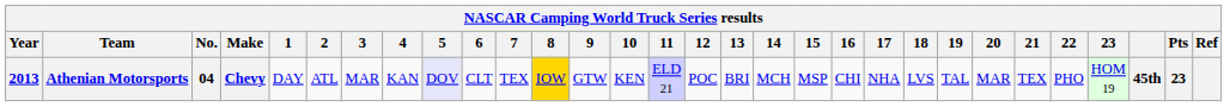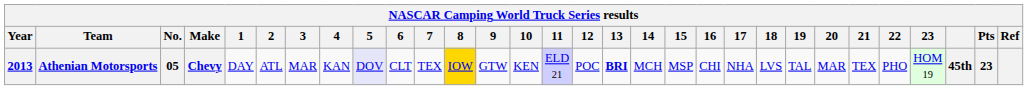 <table class="wikitable" style="text-align:center; font-size:75%">
 <tr>
 <th colspan=45><a href='#'>NASCAR Camping World Truck Series</a> results</th>
 </tr>
 <tr>
 <th>Year</th>
 <th>Team</th>
 <th>No.</th>
 <th>Make</th>
 <th>1</th>
 <th>2</th>
 <th>3</th>
 <th>4</th>
 <th>5</th>
 <th>6</th>
 <th>7</th>
 <th>8</th>
 <th>9</th>
 <th>10</th>
 <th>11</th>
 <th>12</th>
 <th>13</th>
 <th>14</th>
 <th>15</th>
 <th>16</th>
 <th>17</th>
 <th>18</th>
 <th>19</th>
 <th>20</th>
 <th>21</th>
 <th>22</th>
 <th>23</th>
 <th></th>
 <th>Pts</th>
 <th>Ref</th>
 </tr>
 <tr>
 <th><a href='#'>2013</a></th>
 <th><a href='#'>Athenian Motorsports</a></th>
-<th>04</th>
+<th>05</th>
 <th><a href='#'>Chevy</a></th>
 <td><a href='#'>DAY</a></td>
 <td><a href='#'>ATL</a></td>
 <td><a href='#'>MAR</a></td>
 <td><a href='#'>KAN</a></td>
 <td style="background: lavender;"><a href='#'>DOV</a></td>
 <td><a href='#'>CLT</a></td>
 <td><a href='#'>TEX</a></td>
 <td style="background: gold;"><a href='#'>IOW</a></td>
 <td><a href='#'>GTW</a></td>
 <td><a href='#'>KEN</a></td>
 <td style="background:#CFCFFF;"><a href='#'>ELD</a><br><small>21</small></td>
 <td><a href='#'>POC</a></td>
-<td><a href='#'>BRI</a></td>
+<td><strong><a href='#'>BRI</a></strong></td>
 <td><a href='#'>MCH</a></td>
 <td><a href='#'>MSP</a></td>
 <td><a href='#'>CHI</a></td>
 <td><a href='#'>NHA</a></td>
 <td><a href='#'>LVS</a></td>
 <td><a href='#'>TAL</a></td>
 <td><a href='#'>MAR</a></td>
 <td><a href='#'>TEX</a></td>
 <td><a href='#'>PHO</a></td>
 <td style="background:#DFFFDF;"><a href='#'>HOM</a><br><small>19</small></td>
 <th>45th</th>
 <th>23</th>
 <th></th>
 </tr>
 </table>
